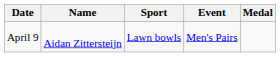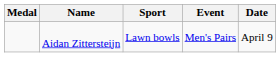 <table class="wikitable sortable">
 <tr>
-<th>Date</th>
+<th>Medal</th>
 <th>Name</th>
 <th>Sport</th>
 <th>Event</th>
-<th>Medal</th>
+<th>Date</th>
 </tr>
 <tr>
-<td>April 9</td>
+<td></td>
 <td><br><a href='#'>Aidan Zittersteijn</a></td>
 <td><a href='#'>Lawn bowls</a></td>
 <td><a href='#'>Men's Pairs</a></td>
-<td></td>
+<td>April 9</td>
 </tr>
 </table>
